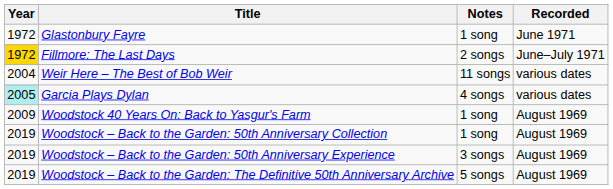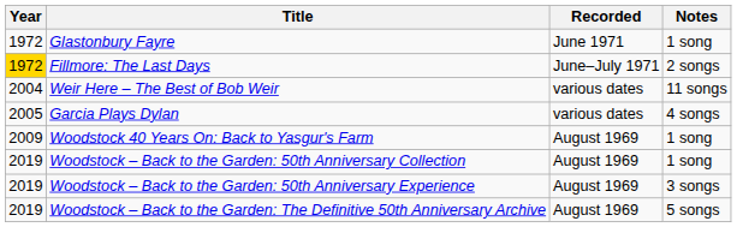 <table class="wikitable">
 <tr>
 <th scope="col">Year</th>
 <th scope="col">Title</th>
+<th scope="col">Recorded</th>
 <th scope="col">Notes</th>
-<th scope="col">Recorded</th>
 </tr>
 <tr>
 <td>1972</td>
 <td><em><a href='#'>Glastonbury Fayre</a></em></td>
+<td>June 1971</td>
 <td>1 song</td>
-<td>June 1971</td>
 </tr>
 <tr>
 <td style="background: gold;">1972</td>
 <td><em><a href='#'>Fillmore: The Last Days</a></em></td>
+<td>June–July 1971</td>
 <td>2 songs</td>
-<td>June–July 1971</td>
 </tr>
 <tr>
 <td>2004</td>
 <td><em><a href='#'>Weir Here – The Best of Bob Weir</a></em></td>
+<td>various dates</td>
 <td>11 songs</td>
-<td>various dates</td>
 </tr>
 <tr>
-<td style="background: paleturquoise;">2005</td>
+<td>2005</td>
 <td><em><a href='#'>Garcia Plays Dylan</a></em></td>
+<td>various dates</td>
 <td>4 songs</td>
-<td>various dates</td>
 </tr>
 <tr>
 <td>2009</td>
 <td><em><a href='#'>Woodstock 40 Years On: Back to Yasgur's Farm</a></em></td>
+<td>August 1969</td>
 <td>1 song</td>
-<td>August 1969</td>
 </tr>
 <tr>
 <td>2019</td>
 <td><em><a href='#'>Woodstock – Back to the Garden: 50th Anniversary Collection</a></em></td>
+<td>August 1969</td>
 <td>1 song</td>
-<td>August 1969</td>
 </tr>
 <tr>
 <td>2019</td>
 <td><em><a href='#'>Woodstock – Back to the Garden: 50th Anniversary Experience</a></em></td>
+<td>August 1969</td>
 <td>3 songs</td>
-<td>August 1969</td>
 </tr>
 <tr>
 <td>2019</td>
 <td><em><a href='#'>Woodstock – Back to the Garden: The Definitive 50th Anniversary Archive</a></em></td>
+<td>August 1969</td>
 <td>5 songs</td>
-<td>August 1969</td>
 </tr>
 </table>
